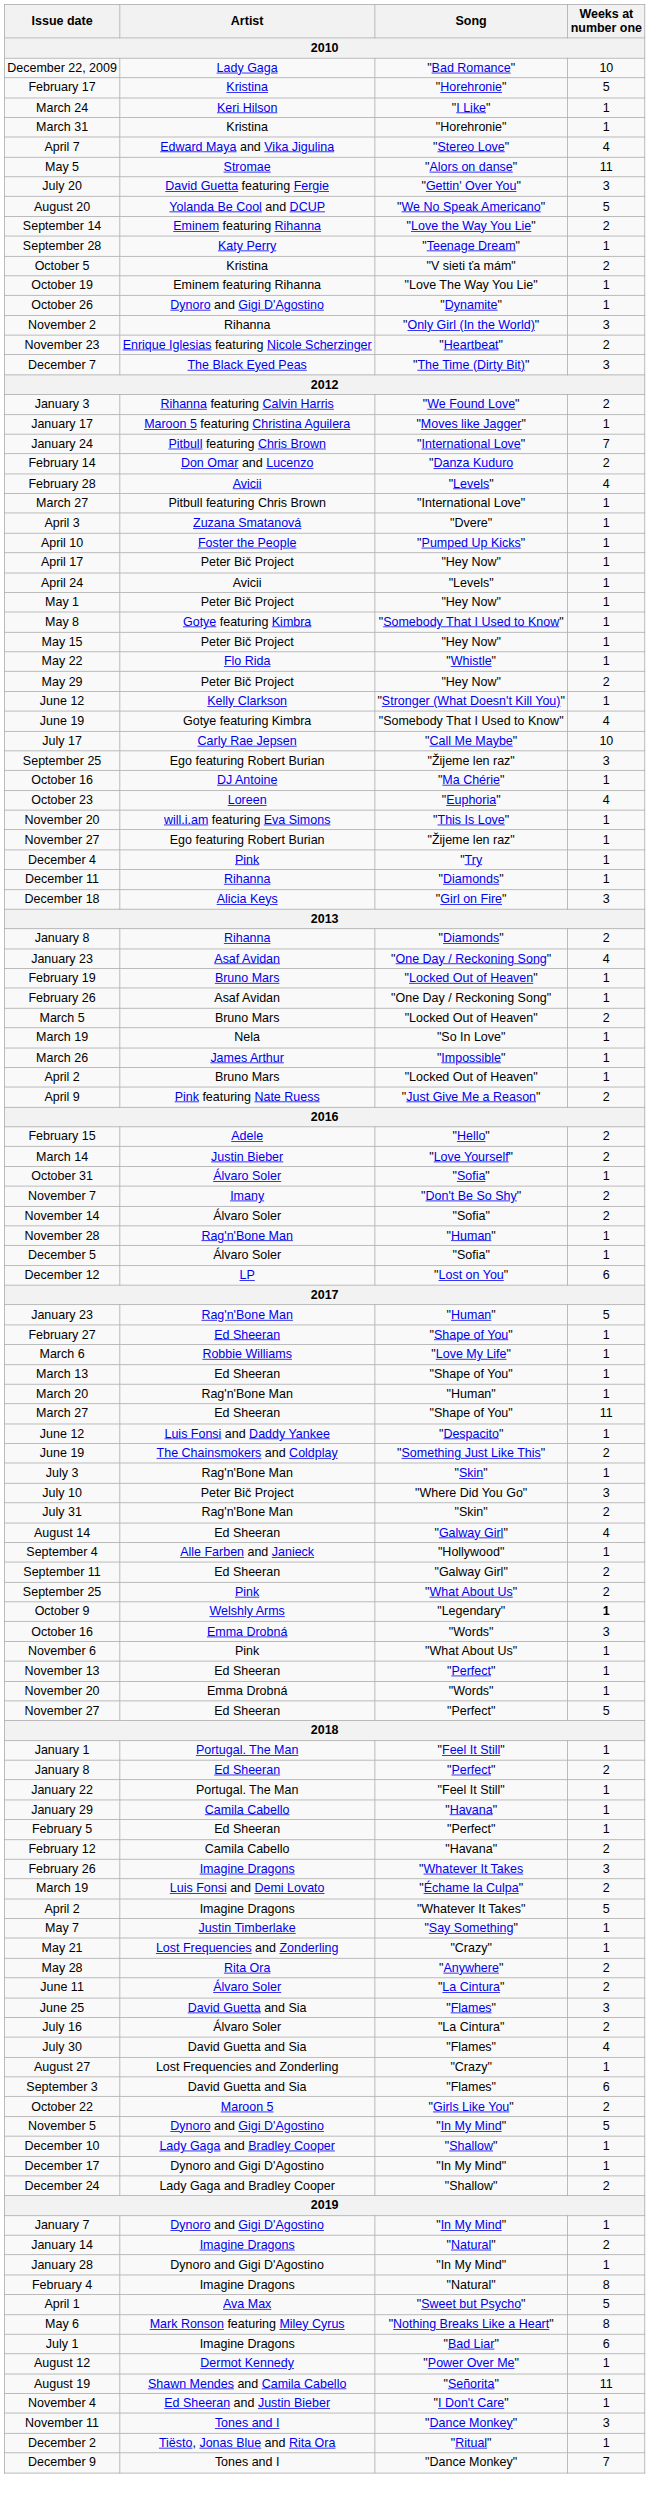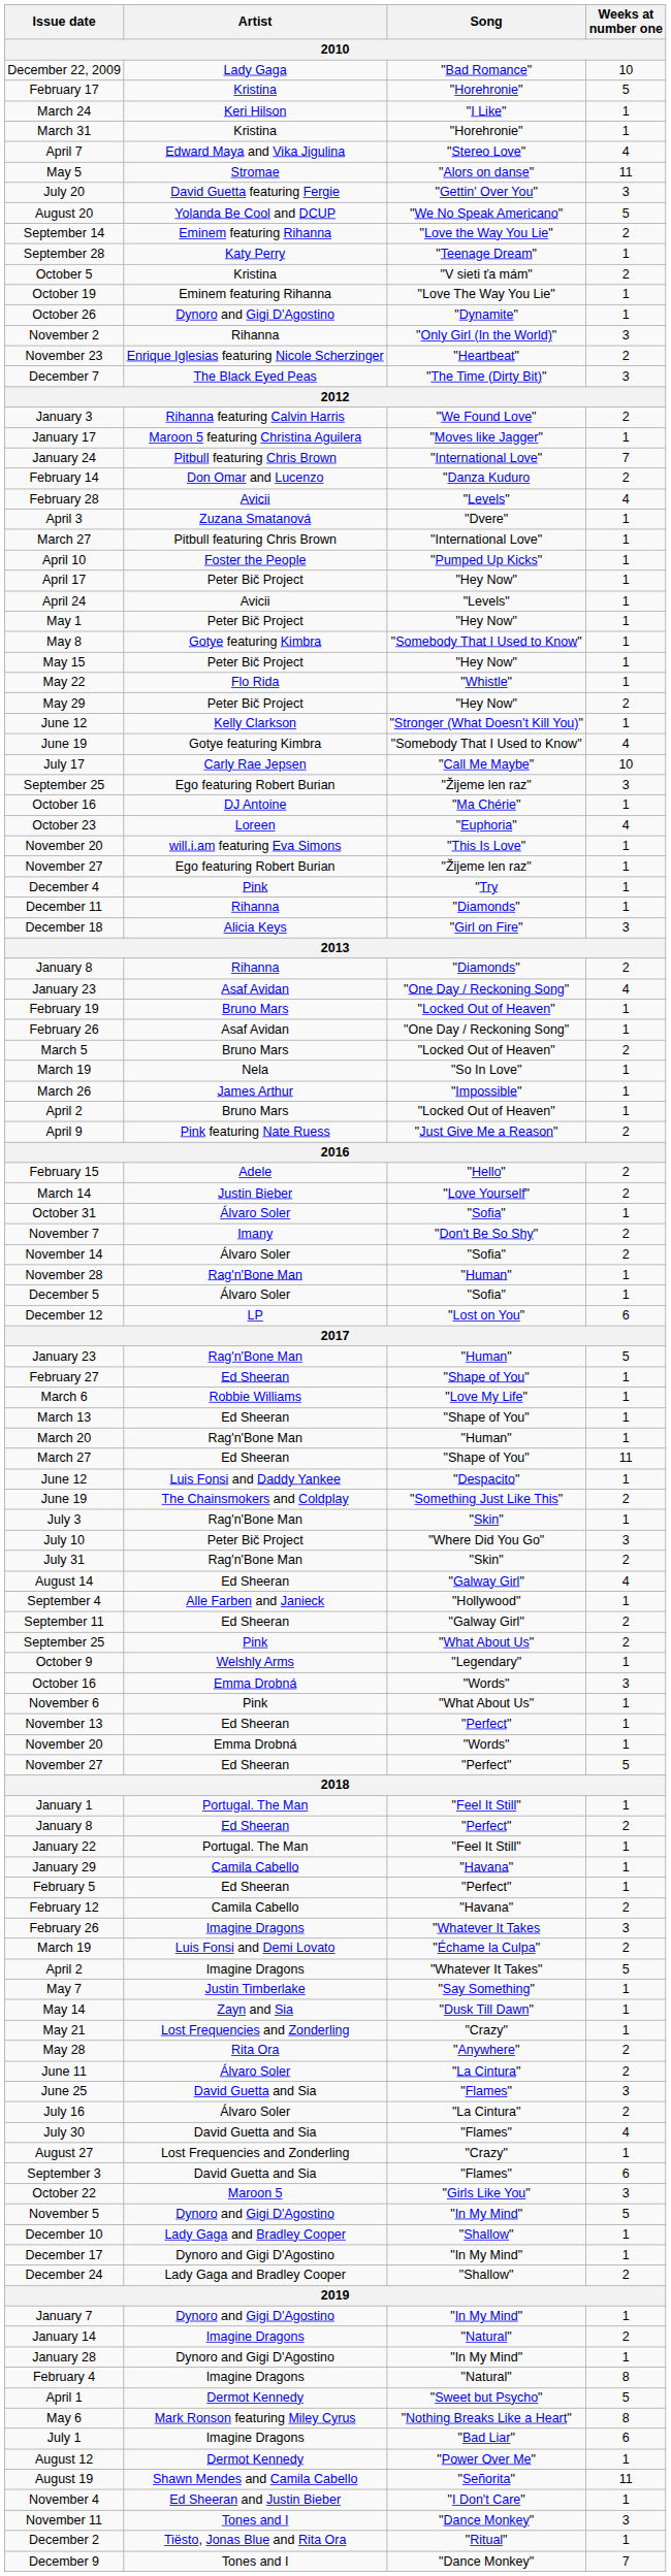 <table class="wikitable" style="text-align:center;">
 <tr>
 <th scope="col">Issue date</th>
 <th scope="col">Artist</th>
 <th scope="col">Song</th>
 <th scope="col">Weeks at<br>number one</th>
 </tr>
 <tr>
 <th colspan=4>2010</th>
 </tr>
 <tr>
 <td>December 22, 2009</td>
 <td><a href='#'>Lady Gaga</a></td>
 <td>"<a href='#'>Bad Romance</a>"</td>
 <td>10</td>
 </tr>
 <tr>
 <td>February 17</td>
 <td><a href='#'>Kristina</a></td>
 <td>"<a href='#'>Horehronie</a>"</td>
 <td>5</td>
 </tr>
 <tr>
 <td>March 24</td>
 <td><a href='#'>Keri Hilson</a></td>
 <td>"<a href='#'>I Like</a>"</td>
 <td>1</td>
 </tr>
 <tr>
 <td>March 31</td>
 <td>Kristina</td>
 <td>"Horehronie"</td>
 <td>1</td>
 </tr>
 <tr>
 <td>April 7</td>
 <td><a href='#'>Edward Maya</a> and <a href='#'>Vika Jigulina</a></td>
 <td>"<a href='#'>Stereo Love</a>"</td>
 <td>4</td>
 </tr>
 <tr>
 <td>May 5</td>
 <td><a href='#'>Stromae</a></td>
 <td>"<a href='#'>Alors on danse</a>"</td>
 <td>11</td>
 </tr>
 <tr>
 <td>July 20</td>
 <td><a href='#'>David Guetta</a> featuring <a href='#'>Fergie</a></td>
 <td>"<a href='#'>Gettin' Over You</a>"</td>
 <td>3</td>
 </tr>
 <tr>
 <td>August 20</td>
 <td><a href='#'>Yolanda Be Cool</a> and <a href='#'>DCUP</a></td>
 <td>"<a href='#'>We No Speak Americano</a>"</td>
 <td>5</td>
 </tr>
 <tr>
 <td>September 14</td>
 <td><a href='#'>Eminem</a> featuring <a href='#'>Rihanna</a></td>
 <td>"<a href='#'>Love the Way You Lie</a>"</td>
 <td>2</td>
 </tr>
 <tr>
 <td>September 28</td>
 <td><a href='#'>Katy Perry</a></td>
 <td>"<a href='#'>Teenage Dream</a>"</td>
 <td>1</td>
 </tr>
 <tr>
 <td>October 5</td>
 <td>Kristina</td>
 <td>"V sieti ťa mám"</td>
 <td>2</td>
 </tr>
 <tr>
 <td>October 19</td>
 <td>Eminem featuring Rihanna</td>
 <td>"Love The Way You Lie"</td>
 <td>1</td>
 </tr>
 <tr>
 <td>October 26</td>
 <td><a href='#'>Dynoro</a> and <a href='#'>Gigi D'Agostino</a></td>
 <td>"<a href='#'>Dynamite</a>"</td>
 <td>1</td>
 </tr>
 <tr>
 <td>November 2</td>
 <td>Rihanna</td>
 <td>"<a href='#'>Only Girl (In the World)</a>"</td>
 <td>3</td>
 </tr>
 <tr>
 <td>November 23</td>
 <td><a href='#'>Enrique Iglesias</a> featuring <a href='#'>Nicole Scherzinger</a></td>
 <td>"<a href='#'>Heartbeat</a>"</td>
 <td>2</td>
 </tr>
 <tr>
 <td>December 7</td>
 <td><a href='#'>The Black Eyed Peas</a></td>
 <td>"<a href='#'>The Time (Dirty Bit)</a>"</td>
 <td>3</td>
 </tr>
 <tr>
 <th colspan=4>2012</th>
 </tr>
 <tr>
 <td>January 3</td>
 <td><a href='#'>Rihanna</a> featuring <a href='#'>Calvin Harris</a></td>
 <td>"<a href='#'>We Found Love</a>"</td>
 <td>2</td>
 </tr>
 <tr>
 <td>January 17</td>
 <td><a href='#'>Maroon 5</a> featuring <a href='#'>Christina Aguilera</a></td>
 <td>"<a href='#'>Moves like Jagger</a>"</td>
 <td>1</td>
 </tr>
 <tr>
 <td>January 24</td>
 <td><a href='#'>Pitbull</a> featuring <a href='#'>Chris Brown</a></td>
 <td>"<a href='#'>International Love</a>"</td>
 <td>7</td>
 </tr>
 <tr>
 <td>February 14</td>
 <td><a href='#'>Don Omar</a> and <a href='#'>Lucenzo</a></td>
 <td>"<a href='#'>Danza Kuduro</a></td>
 <td>2</td>
 </tr>
 <tr>
 <td>February 28</td>
 <td><a href='#'>Avicii</a></td>
 <td>"<a href='#'>Levels</a>"</td>
 <td>4</td>
 </tr>
 <tr>
+<td>April 3</td>
+<td><a href='#'>Zuzana Smatanová</a></td>
+<td>"Dvere"</td>
+<td>1</td>
+</tr>
+<tr>
 <td>March 27</td>
 <td>Pitbull featuring Chris Brown</td>
 <td>"International Love"</td>
-<td>1</td>
-</tr>
-<tr>
-<td>April 3</td>
-<td><a href='#'>Zuzana Smatanová</a></td>
-<td>"Dvere"</td>
 <td>1</td>
 </tr>
 <tr>
 <td>April 10</td>
 <td><a href='#'>Foster the People</a></td>
 <td>"<a href='#'>Pumped Up Kicks</a>"</td>
 <td>1</td>
 </tr>
 <tr>
 <td>April 17</td>
 <td>Peter Bič Project</td>
 <td>"Hey Now"</td>
 <td>1</td>
 </tr>
 <tr>
 <td>April 24</td>
 <td>Avicii</td>
 <td>"Levels"</td>
 <td>1</td>
 </tr>
 <tr>
 <td>May 1</td>
 <td>Peter Bič Project</td>
 <td>"Hey Now"</td>
 <td>1</td>
 </tr>
 <tr>
 <td>May 8</td>
 <td><a href='#'>Gotye</a> featuring <a href='#'>Kimbra</a></td>
 <td>"<a href='#'>Somebody That I Used to Know</a>"</td>
 <td>1</td>
 </tr>
 <tr>
 <td>May 15</td>
 <td>Peter Bič Project</td>
 <td>"Hey Now"</td>
 <td>1</td>
 </tr>
 <tr>
 <td>May 22</td>
 <td><a href='#'>Flo Rida</a></td>
 <td>"<a href='#'>Whistle</a>"</td>
 <td>1</td>
 </tr>
 <tr>
 <td>May 29</td>
 <td>Peter Bič Project</td>
 <td>"Hey Now"</td>
 <td>2</td>
 </tr>
 <tr>
 <td>June 12</td>
 <td><a href='#'>Kelly Clarkson</a></td>
 <td>"<a href='#'>Stronger (What Doesn't Kill You)</a>"</td>
 <td>1</td>
 </tr>
 <tr>
 <td>June 19</td>
 <td>Gotye featuring Kimbra</td>
 <td>"Somebody That I Used to Know"</td>
 <td>4</td>
 </tr>
 <tr>
 <td>July 17</td>
 <td><a href='#'>Carly Rae Jepsen</a></td>
 <td>"<a href='#'>Call Me Maybe</a>"</td>
 <td>10</td>
 </tr>
 <tr>
 <td>September 25</td>
 <td>Ego featuring Robert Burian</td>
 <td>"Žijeme len raz"</td>
 <td>3</td>
 </tr>
 <tr>
 <td>October 16</td>
 <td><a href='#'>DJ Antoine</a></td>
 <td>"<a href='#'>Ma Chérie</a>"</td>
 <td>1</td>
 </tr>
 <tr>
 <td>October 23</td>
 <td><a href='#'>Loreen</a></td>
 <td>"<a href='#'>Euphoria</a>"</td>
 <td>4</td>
 </tr>
 <tr>
 <td>November 20</td>
 <td><a href='#'>will.i.am</a> featuring <a href='#'>Eva Simons</a></td>
 <td>"<a href='#'>This Is Love</a>"</td>
 <td>1</td>
 </tr>
 <tr>
 <td>November 27</td>
 <td>Ego featuring Robert Burian</td>
 <td>"Žijeme len raz"</td>
 <td>1</td>
 </tr>
 <tr>
 <td>December 4</td>
 <td><a href='#'>Pink</a></td>
 <td>"<a href='#'>Try</a></td>
 <td>1</td>
 </tr>
 <tr>
 <td>December 11</td>
 <td><a href='#'>Rihanna</a></td>
 <td>"<a href='#'>Diamonds</a>"</td>
 <td>1</td>
 </tr>
 <tr>
 <td>December 18</td>
 <td><a href='#'>Alicia Keys</a></td>
 <td>"<a href='#'>Girl on Fire</a>"</td>
 <td>3</td>
 </tr>
 <tr>
 <th colspan=4>2013</th>
 </tr>
 <tr>
 <td>January 8</td>
 <td><a href='#'>Rihanna</a></td>
 <td>"<a href='#'>Diamonds</a>"</td>
 <td>2</td>
 </tr>
 <tr>
 <td>January 23</td>
 <td><a href='#'>Asaf Avidan</a></td>
 <td>"<a href='#'>One Day / Reckoning Song</a>"</td>
 <td>4</td>
 </tr>
 <tr>
 <td>February 19</td>
 <td><a href='#'>Bruno Mars</a></td>
 <td>"<a href='#'>Locked Out of Heaven</a>"</td>
 <td>1</td>
 </tr>
 <tr>
 <td>February 26</td>
 <td>Asaf Avidan</td>
 <td>"One Day / Reckoning Song"</td>
 <td>1</td>
 </tr>
 <tr>
 <td>March 5</td>
 <td>Bruno Mars</td>
 <td>"Locked Out of Heaven"</td>
 <td>2</td>
 </tr>
 <tr>
 <td>March 19</td>
 <td>Nela</td>
 <td>"So In Love"</td>
 <td>1</td>
 </tr>
 <tr>
 <td>March 26</td>
 <td><a href='#'>James Arthur</a></td>
 <td>"<a href='#'>Impossible</a>"</td>
 <td>1</td>
 </tr>
 <tr>
 <td>April 2</td>
 <td>Bruno Mars</td>
 <td>"Locked Out of Heaven"</td>
 <td>1</td>
 </tr>
 <tr>
 <td>April 9</td>
 <td><a href='#'>Pink</a> featuring <a href='#'>Nate Ruess</a></td>
 <td>"<a href='#'>Just Give Me a Reason</a>"</td>
 <td>2</td>
 </tr>
 <tr>
 <th colspan=4>2016</th>
 </tr>
 <tr>
 <td>February 15</td>
 <td><a href='#'>Adele</a></td>
 <td>"<a href='#'>Hello</a>"</td>
 <td>2</td>
 </tr>
 <tr>
 <td>March 14</td>
 <td><a href='#'>Justin Bieber</a></td>
 <td>"<a href='#'>Love Yourself</a>"</td>
 <td>2</td>
 </tr>
 <tr>
 <td>October 31</td>
 <td><a href='#'>Álvaro Soler</a></td>
 <td>"<a href='#'>Sofia</a>"</td>
 <td>1</td>
 </tr>
 <tr>
 <td>November 7</td>
 <td><a href='#'>Imany</a></td>
 <td>"<a href='#'>Don't Be So Shy</a>"</td>
 <td>2</td>
 </tr>
 <tr>
 <td>November 14</td>
 <td>Álvaro Soler</td>
 <td>"Sofia"</td>
 <td>2</td>
 </tr>
 <tr>
 <td>November 28</td>
 <td><a href='#'>Rag'n'Bone Man</a></td>
 <td>"<a href='#'>Human</a>"</td>
 <td>1</td>
 </tr>
 <tr>
 <td>December 5</td>
 <td>Álvaro Soler</td>
 <td>"Sofia"</td>
 <td>1</td>
 </tr>
 <tr>
 <td>December 12</td>
 <td><a href='#'>LP</a></td>
 <td>"<a href='#'>Lost on You</a>"</td>
 <td>6</td>
 </tr>
 <tr>
 <th colspan=4>2017</th>
 </tr>
 <tr>
 <td>January 23</td>
 <td><a href='#'>Rag'n'Bone Man</a></td>
 <td>"<a href='#'>Human</a>"</td>
 <td>5</td>
 </tr>
 <tr>
 <td>February 27</td>
 <td><a href='#'>Ed Sheeran</a></td>
 <td>"<a href='#'>Shape of You</a>"</td>
 <td>1</td>
 </tr>
 <tr>
 <td>March 6</td>
 <td><a href='#'>Robbie Williams</a></td>
 <td>"<a href='#'>Love My Life</a>"</td>
 <td>1</td>
 </tr>
 <tr>
 <td>March 13</td>
 <td>Ed Sheeran</td>
 <td>"Shape of You"</td>
 <td>1</td>
 </tr>
 <tr>
 <td>March 20</td>
 <td>Rag'n'Bone Man</td>
 <td>"Human"</td>
 <td>1</td>
 </tr>
 <tr>
 <td>March 27</td>
 <td>Ed Sheeran</td>
 <td>"Shape of You"</td>
 <td>11</td>
 </tr>
 <tr>
 <td>June 12</td>
 <td><a href='#'>Luis Fonsi</a> and <a href='#'>Daddy Yankee</a></td>
 <td>"<a href='#'>Despacito</a>"</td>
 <td>1</td>
 </tr>
 <tr>
 <td>June 19</td>
 <td><a href='#'>The Chainsmokers</a> and <a href='#'>Coldplay</a></td>
 <td>"<a href='#'>Something Just Like This</a>"</td>
 <td>2</td>
 </tr>
 <tr>
 <td>July 3</td>
 <td>Rag'n'Bone Man</td>
 <td>"<a href='#'>Skin</a>"</td>
 <td>1</td>
 </tr>
 <tr>
 <td>July 10</td>
 <td>Peter Bič Project</td>
 <td>"Where Did You Go"</td>
 <td>3</td>
 </tr>
 <tr>
 <td>July 31</td>
 <td>Rag'n'Bone Man</td>
 <td>"Skin"</td>
 <td>2</td>
 </tr>
 <tr>
 <td>August 14</td>
 <td>Ed Sheeran</td>
 <td>"<a href='#'>Galway Girl</a>"</td>
 <td>4</td>
 </tr>
 <tr>
 <td>September 4</td>
 <td><a href='#'>Alle Farben</a> and <a href='#'>Janieck</a></td>
 <td>"Hollywood"</td>
 <td>1</td>
 </tr>
 <tr>
 <td>September 11</td>
 <td>Ed Sheeran</td>
 <td>"Galway Girl"</td>
 <td>2</td>
 </tr>
 <tr>
 <td>September 25</td>
 <td><a href='#'>Pink</a></td>
 <td>"<a href='#'>What About Us</a>"</td>
 <td>2</td>
 </tr>
 <tr>
 <td>October 9</td>
 <td><a href='#'>Welshly Arms</a></td>
 <td>"Legendary"</td>
-<td><strong>1</strong></td>
+<td>1</td>
 </tr>
 <tr>
 <td>October 16</td>
 <td><a href='#'>Emma Drobná</a></td>
 <td>"Words"</td>
 <td>3</td>
 </tr>
 <tr>
 <td>November 6</td>
 <td>Pink</td>
 <td>"What About Us"</td>
 <td>1</td>
 </tr>
 <tr>
 <td>November 13</td>
 <td>Ed Sheeran</td>
 <td>"<a href='#'>Perfect</a>"</td>
 <td>1</td>
 </tr>
 <tr>
 <td>November 20</td>
 <td>Emma Drobná</td>
 <td>"Words"</td>
 <td>1</td>
 </tr>
 <tr>
 <td>November 27</td>
 <td>Ed Sheeran</td>
 <td>"Perfect"</td>
 <td>5</td>
 </tr>
 <tr>
 <th colspan=4>2018</th>
 </tr>
 <tr>
 <td>January 1</td>
 <td><a href='#'>Portugal. The Man</a></td>
 <td>"<a href='#'>Feel It Still</a>"</td>
 <td>1</td>
 </tr>
 <tr>
 <td>January 8</td>
 <td><a href='#'>Ed Sheeran</a></td>
 <td>"<a href='#'>Perfect</a>"</td>
 <td>2</td>
 </tr>
 <tr>
 <td>January 22</td>
 <td>Portugal. The Man</td>
 <td>"Feel It Still"</td>
 <td>1</td>
 </tr>
 <tr>
 <td>January 29</td>
 <td><a href='#'>Camila Cabello</a></td>
 <td>"<a href='#'>Havana</a>"</td>
 <td>1</td>
 </tr>
 <tr>
 <td>February 5</td>
 <td>Ed Sheeran</td>
 <td>"Perfect"</td>
 <td>1</td>
 </tr>
 <tr>
 <td>February 12</td>
 <td>Camila Cabello</td>
 <td>"Havana"</td>
 <td>2</td>
 </tr>
 <tr>
 <td>February 26</td>
 <td><a href='#'>Imagine Dragons</a></td>
 <td>"<a href='#'>Whatever It Takes</a></td>
 <td>3</td>
 </tr>
 <tr>
 <td>March 19</td>
 <td><a href='#'>Luis Fonsi</a> and <a href='#'>Demi Lovato</a></td>
 <td>"<a href='#'>Échame la Culpa</a>"</td>
 <td>2</td>
 </tr>
 <tr>
 <td>April 2</td>
 <td>Imagine Dragons</td>
 <td>"Whatever It Takes"</td>
 <td>5</td>
 </tr>
 <tr>
 <td>May 7</td>
 <td><a href='#'>Justin Timberlake</a></td>
 <td>"<a href='#'>Say Something</a>"</td>
 <td>1</td>
 </tr>
 <tr>
+<td>May 14</td>
+<td><a href='#'>Zayn</a> and <a href='#'>Sia</a></td>
+<td>"<a href='#'>Dusk Till Dawn</a>"</td>
+<td>1</td>
+</tr>
+<tr>
 <td>May 21</td>
 <td><a href='#'>Lost Frequencies</a> and <a href='#'>Zonderling</a></td>
 <td>"Crazy"</td>
 <td>1</td>
 </tr>
 <tr>
 <td>May 28</td>
 <td><a href='#'>Rita Ora</a></td>
 <td>"<a href='#'>Anywhere</a>"</td>
 <td>2</td>
 </tr>
 <tr>
 <td>June 11</td>
 <td><a href='#'>Álvaro Soler</a></td>
 <td>"<a href='#'>La Cintura</a>"</td>
 <td>2</td>
 </tr>
 <tr>
 <td>June 25</td>
 <td><a href='#'>David Guetta</a> and Sia</td>
 <td>"<a href='#'>Flames</a>"</td>
 <td>3</td>
 </tr>
 <tr>
 <td>July 16</td>
 <td>Álvaro Soler</td>
 <td>"La Cintura"</td>
 <td>2</td>
 </tr>
 <tr>
 <td>July 30</td>
 <td>David Guetta and Sia</td>
 <td>"Flames"</td>
 <td>4</td>
 </tr>
 <tr>
 <td>August 27</td>
 <td>Lost Frequencies and Zonderling</td>
 <td>"Crazy"</td>
 <td>1</td>
 </tr>
 <tr>
 <td>September 3</td>
 <td>David Guetta and Sia</td>
 <td>"Flames"</td>
 <td>6</td>
 </tr>
 <tr>
 <td>October 22</td>
 <td><a href='#'>Maroon 5</a></td>
 <td>"<a href='#'>Girls Like You</a>"</td>
-<td>2</td>
+<td>3</td>
 </tr>
 <tr>
 <td>November 5</td>
 <td><a href='#'>Dynoro</a> and <a href='#'>Gigi D'Agostino</a></td>
 <td>"<a href='#'>In My Mind</a>"</td>
 <td>5</td>
 </tr>
 <tr>
 <td>December 10</td>
 <td><a href='#'>Lady Gaga</a> and <a href='#'>Bradley Cooper</a></td>
 <td>"<a href='#'>Shallow</a>"</td>
 <td>1</td>
 </tr>
 <tr>
 <td>December 17</td>
 <td>Dynoro and Gigi D'Agostino</td>
 <td>"In My Mind"</td>
 <td>1</td>
 </tr>
 <tr>
 <td>December 24</td>
 <td>Lady Gaga and Bradley Cooper</td>
 <td>"Shallow"</td>
 <td>2</td>
 </tr>
 <tr>
 <th colspan=4>2019</th>
 </tr>
 <tr>
 <td>January 7</td>
 <td><a href='#'>Dynoro</a> and <a href='#'>Gigi D'Agostino</a></td>
 <td>"<a href='#'>In My Mind</a>"</td>
 <td>1</td>
 </tr>
 <tr>
 <td>January 14</td>
 <td><a href='#'>Imagine Dragons</a></td>
 <td>"<a href='#'>Natural</a>"</td>
 <td>2</td>
 </tr>
 <tr>
 <td>January 28</td>
 <td>Dynoro and Gigi D'Agostino</td>
 <td>"In My Mind"</td>
 <td>1</td>
 </tr>
 <tr>
 <td>February 4</td>
 <td>Imagine Dragons</td>
 <td>"Natural"</td>
 <td>8</td>
 </tr>
 <tr>
 <td>April 1</td>
-<td><a href='#'>Ava Max</a></td>
+<td><a href='#'>Dermot Kennedy</a></td>
 <td>"<a href='#'>Sweet but Psycho</a>"</td>
 <td>5</td>
 </tr>
 <tr>
 <td>May 6</td>
 <td><a href='#'>Mark Ronson</a> featuring <a href='#'>Miley Cyrus</a></td>
 <td>"<a href='#'>Nothing Breaks Like a Heart</a>"</td>
 <td>8</td>
 </tr>
 <tr>
 <td>July 1</td>
 <td>Imagine Dragons</td>
 <td>"<a href='#'>Bad Liar</a>"</td>
 <td>6</td>
 </tr>
 <tr>
 <td>August 12</td>
 <td><a href='#'>Dermot Kennedy</a></td>
 <td>"<a href='#'>Power Over Me</a>"</td>
 <td>1</td>
 </tr>
 <tr>
 <td>August 19</td>
 <td><a href='#'>Shawn Mendes</a> and <a href='#'>Camila Cabello</a></td>
 <td>"<a href='#'>Señorita</a>"</td>
 <td>11</td>
 </tr>
 <tr>
 <td>November 4</td>
 <td><a href='#'>Ed Sheeran</a> and <a href='#'>Justin Bieber</a></td>
 <td>"<a href='#'>I Don't Care</a>"</td>
 <td>1</td>
 </tr>
 <tr>
 <td>November 11</td>
 <td><a href='#'>Tones and I</a></td>
 <td>"<a href='#'>Dance Monkey</a>"</td>
 <td>3</td>
 </tr>
 <tr>
 <td>December 2</td>
 <td><a href='#'>Tiësto</a>, <a href='#'>Jonas Blue</a> and <a href='#'>Rita Ora</a></td>
 <td>"<a href='#'>Ritual</a>"</td>
 <td>1</td>
 </tr>
 <tr>
 <td>December 9</td>
 <td>Tones and I</td>
 <td>"Dance Monkey"</td>
 <td>7</td>
 </tr>
 </table>
